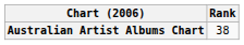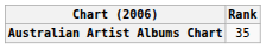 <table class="wikitable plainrowheaders" style="text-align:center">
 <tr>
 <th scope="col">Chart (2006)</th>
 <th scope="col">Rank</th>
 </tr>
 <tr>
 <th scope="row">Australian Artist Albums Chart</th>
-<td>38</td>
+<td>35</td>
 </tr>
 </table>
